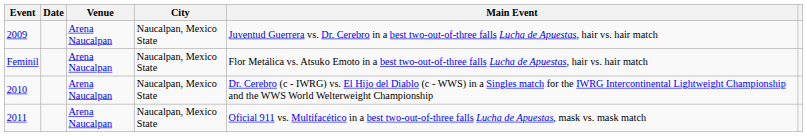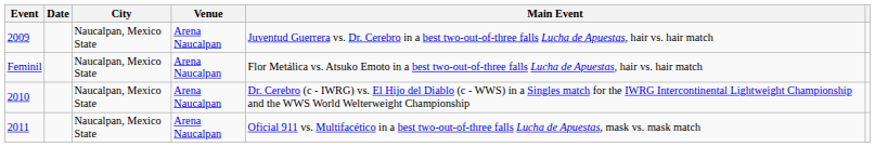 <table class="wikitable" align="center">
 <tr>
 <th>Event</th>
 <th>Date</th>
+<th>City</th>
 <th>Venue</th>
-<th>City</th>
 <th>Main Event</th>
 <th class="unsortable"></th>
 </tr>
 <tr>
 <td><a href='#'>2009</a></td>
 <td></td>
+<td>Naucalpan, Mexico State</td>
 <td><a href='#'>Arena Naucalpan</a></td>
-<td>Naucalpan, Mexico State</td>
 <td><a href='#'>Juventud Guerrera</a> vs. <a href='#'>Dr. Cerebro</a> in a <a href='#'>best two-out-of-three falls</a> <em><a href='#'>Lucha de Apuestas</a></em>, hair vs. hair match</td>
 <td></td>
 </tr>
 <tr>
 <td><a href='#'>Feminil</a></td>
 <td></td>
+<td>Naucalpan, Mexico State</td>
 <td><a href='#'>Arena Naucalpan</a></td>
-<td>Naucalpan, Mexico State</td>
 <td>Flor Metálica vs. Atsuko Emoto in a <a href='#'>best two-out-of-three falls</a> <em><a href='#'>Lucha de Apuestas</a></em>, hair vs. hair match</td>
 <td></td>
 </tr>
 <tr>
 <td><a href='#'>2010</a></td>
 <td></td>
+<td>Naucalpan, Mexico State</td>
 <td><a href='#'>Arena Naucalpan</a></td>
-<td>Naucalpan, Mexico State</td>
 <td><a href='#'>Dr. Cerebro</a> (c - IWRG) vs. <a href='#'>El Hijo del Diablo</a> (c - WWS) in a <a href='#'>Singles match</a> for the <a href='#'>IWRG Intercontinental Lightweight Championship</a> and the WWS World Welterweight Championship</td>
 <td></td>
 </tr>
 <tr>
 <td><a href='#'>2011</a></td>
 <td></td>
+<td>Naucalpan, Mexico State</td>
 <td><a href='#'>Arena Naucalpan</a></td>
-<td>Naucalpan, Mexico State</td>
 <td><a href='#'>Oficial 911</a> vs. <a href='#'>Multifacético</a> in a <a href='#'>best two-out-of-three falls</a> <em><a href='#'>Lucha de Apuestas</a></em>, mask vs. mask match</td>
 <td></td>
 </tr>
 </table>
